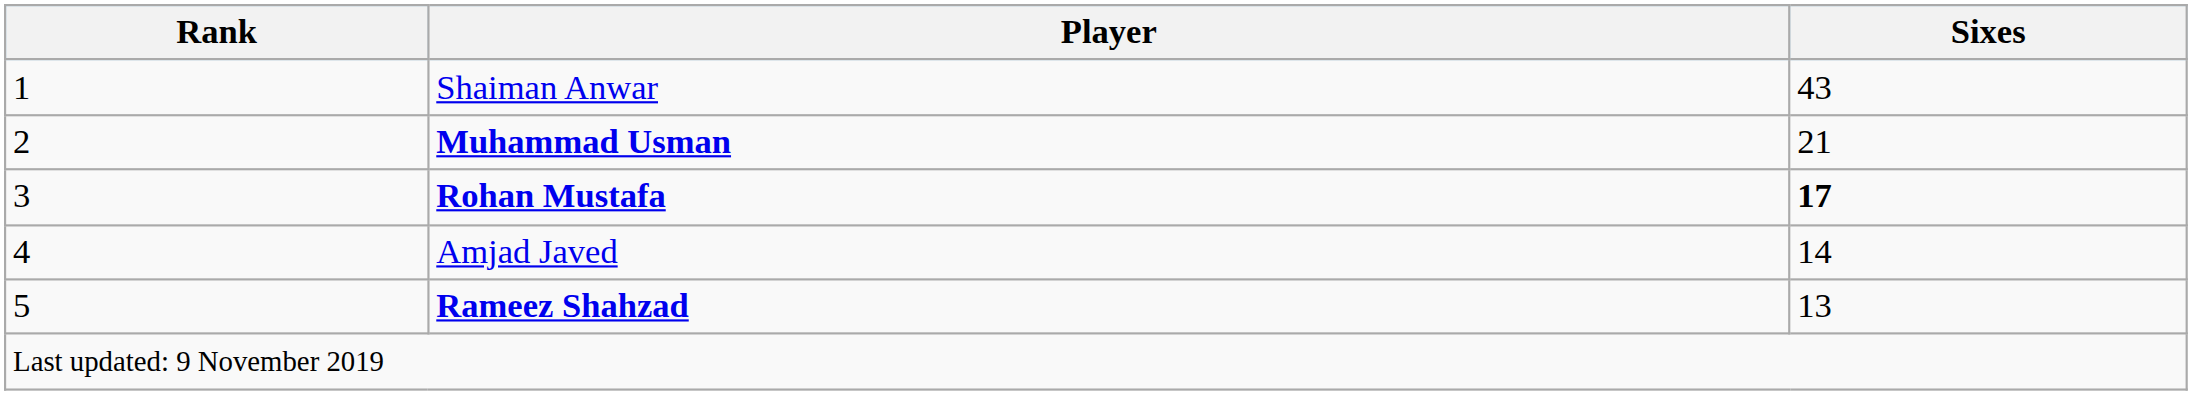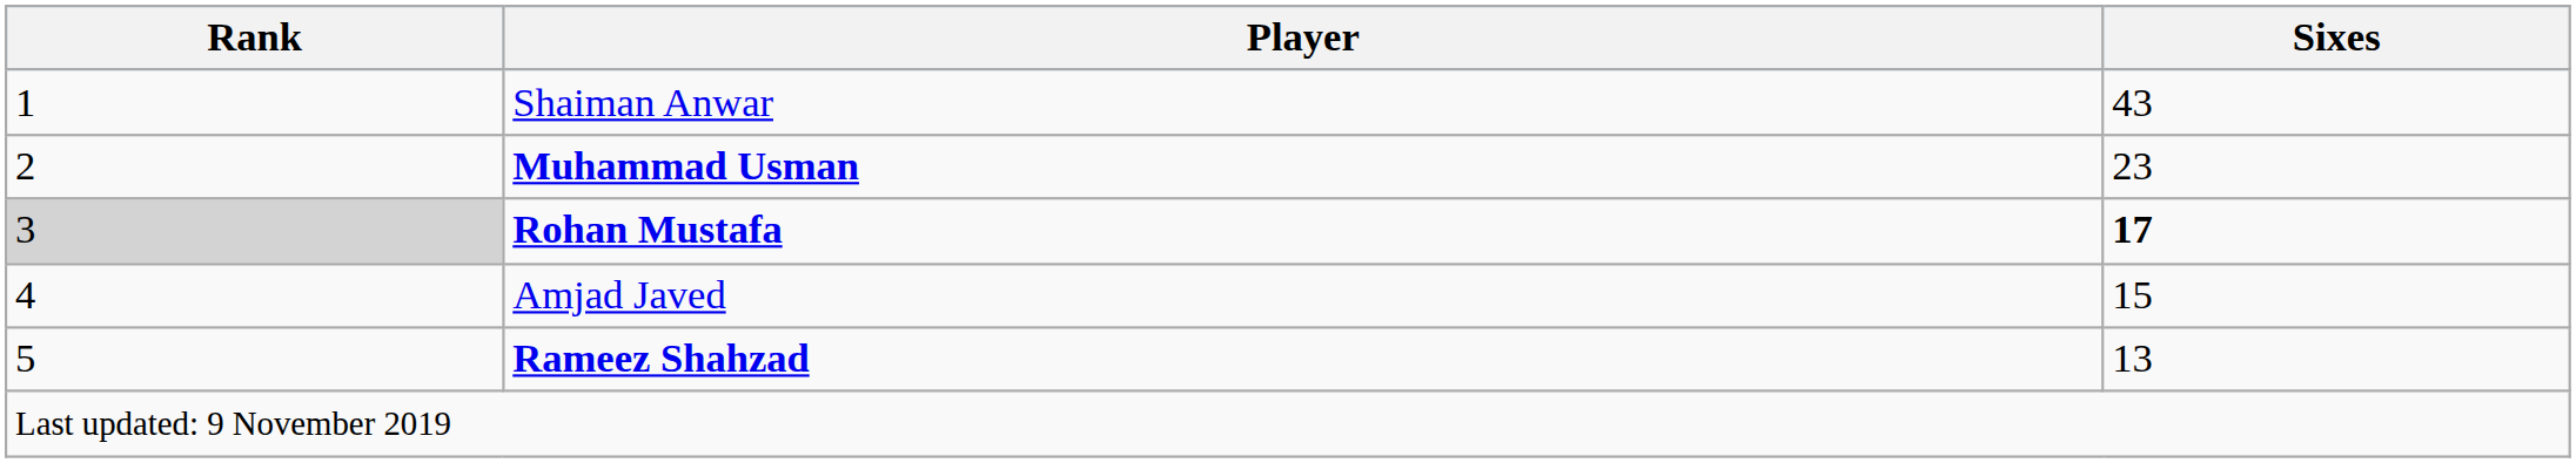 <table class="wikitable" style="width:80%;">
 <tr style="background:#87cefa;">
 <th>Rank</th>
 <th>Player</th>
 <th>Sixes</th>
 </tr>
 <tr>
 <td>1</td>
 <td><a href='#'>Shaiman Anwar</a></td>
 <td>43</td>
 </tr>
 <tr>
 <td>2</td>
 <td><strong><a href='#'>Muhammad Usman</a></strong></td>
-<td>21</td>
+<td>23</td>
 </tr>
 <tr>
-<td>3</td>
+<td style="background: lightgrey;">3</td>
 <td><strong><a href='#'>Rohan Mustafa</a></strong></td>
 <td><strong>17</strong></td>
 </tr>
 <tr>
 <td>4</td>
 <td><a href='#'>Amjad Javed</a></td>
-<td>14</td>
+<td>15</td>
 </tr>
 <tr>
 <td>5</td>
 <td><strong><a href='#'>Rameez Shahzad</a></strong></td>
 <td>13</td>
 </tr>
 <tr>
 <td colspan=3><small>Last updated: 9 November 2019</small></td>
 </tr>
 </table>
